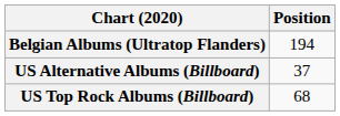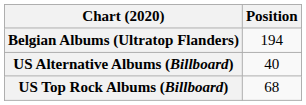 <table class="wikitable sortable plainrowheaders" style="text-align:center">
 <tr>
 <th scope="column">Chart (2020)</th>
 <th scope="column">Position</th>
 </tr>
 <tr>
 <th scope="row">Belgian Albums (Ultratop Flanders)</th>
 <td>194</td>
 </tr>
 <tr>
 <th scope="row">US Alternative Albums (<em>Billboard</em>)</th>
-<td>37</td>
+<td>40</td>
 </tr>
 <tr>
 <th scope="row">US Top Rock Albums (<em>Billboard</em>)</th>
 <td>68</td>
 </tr>
 </table>
